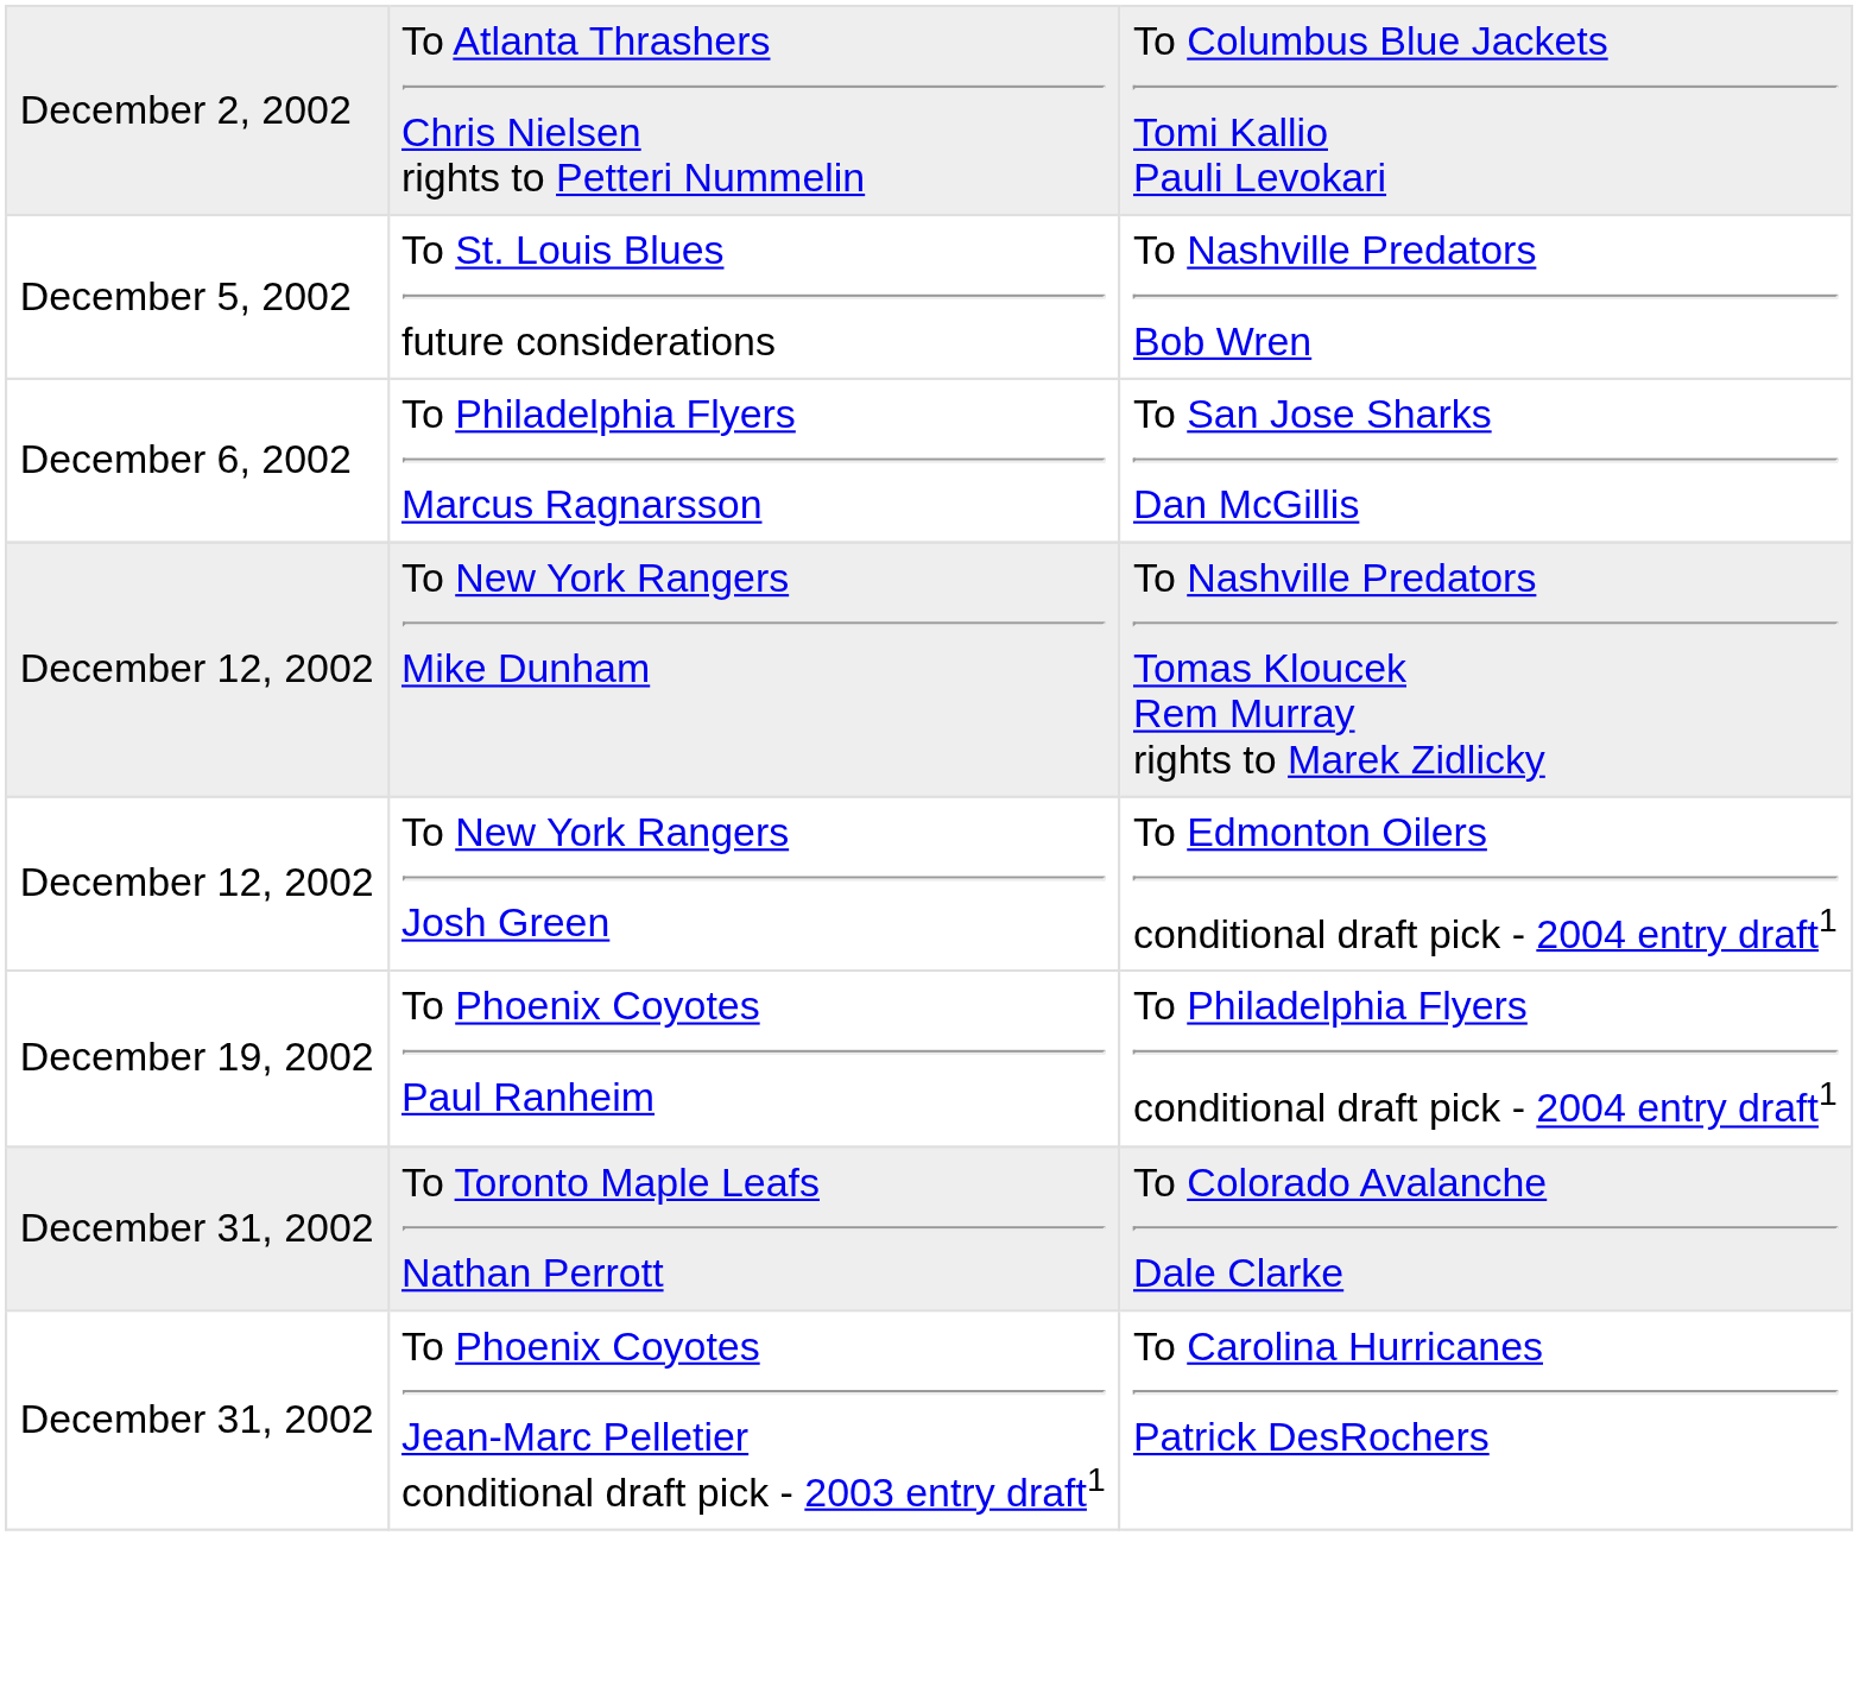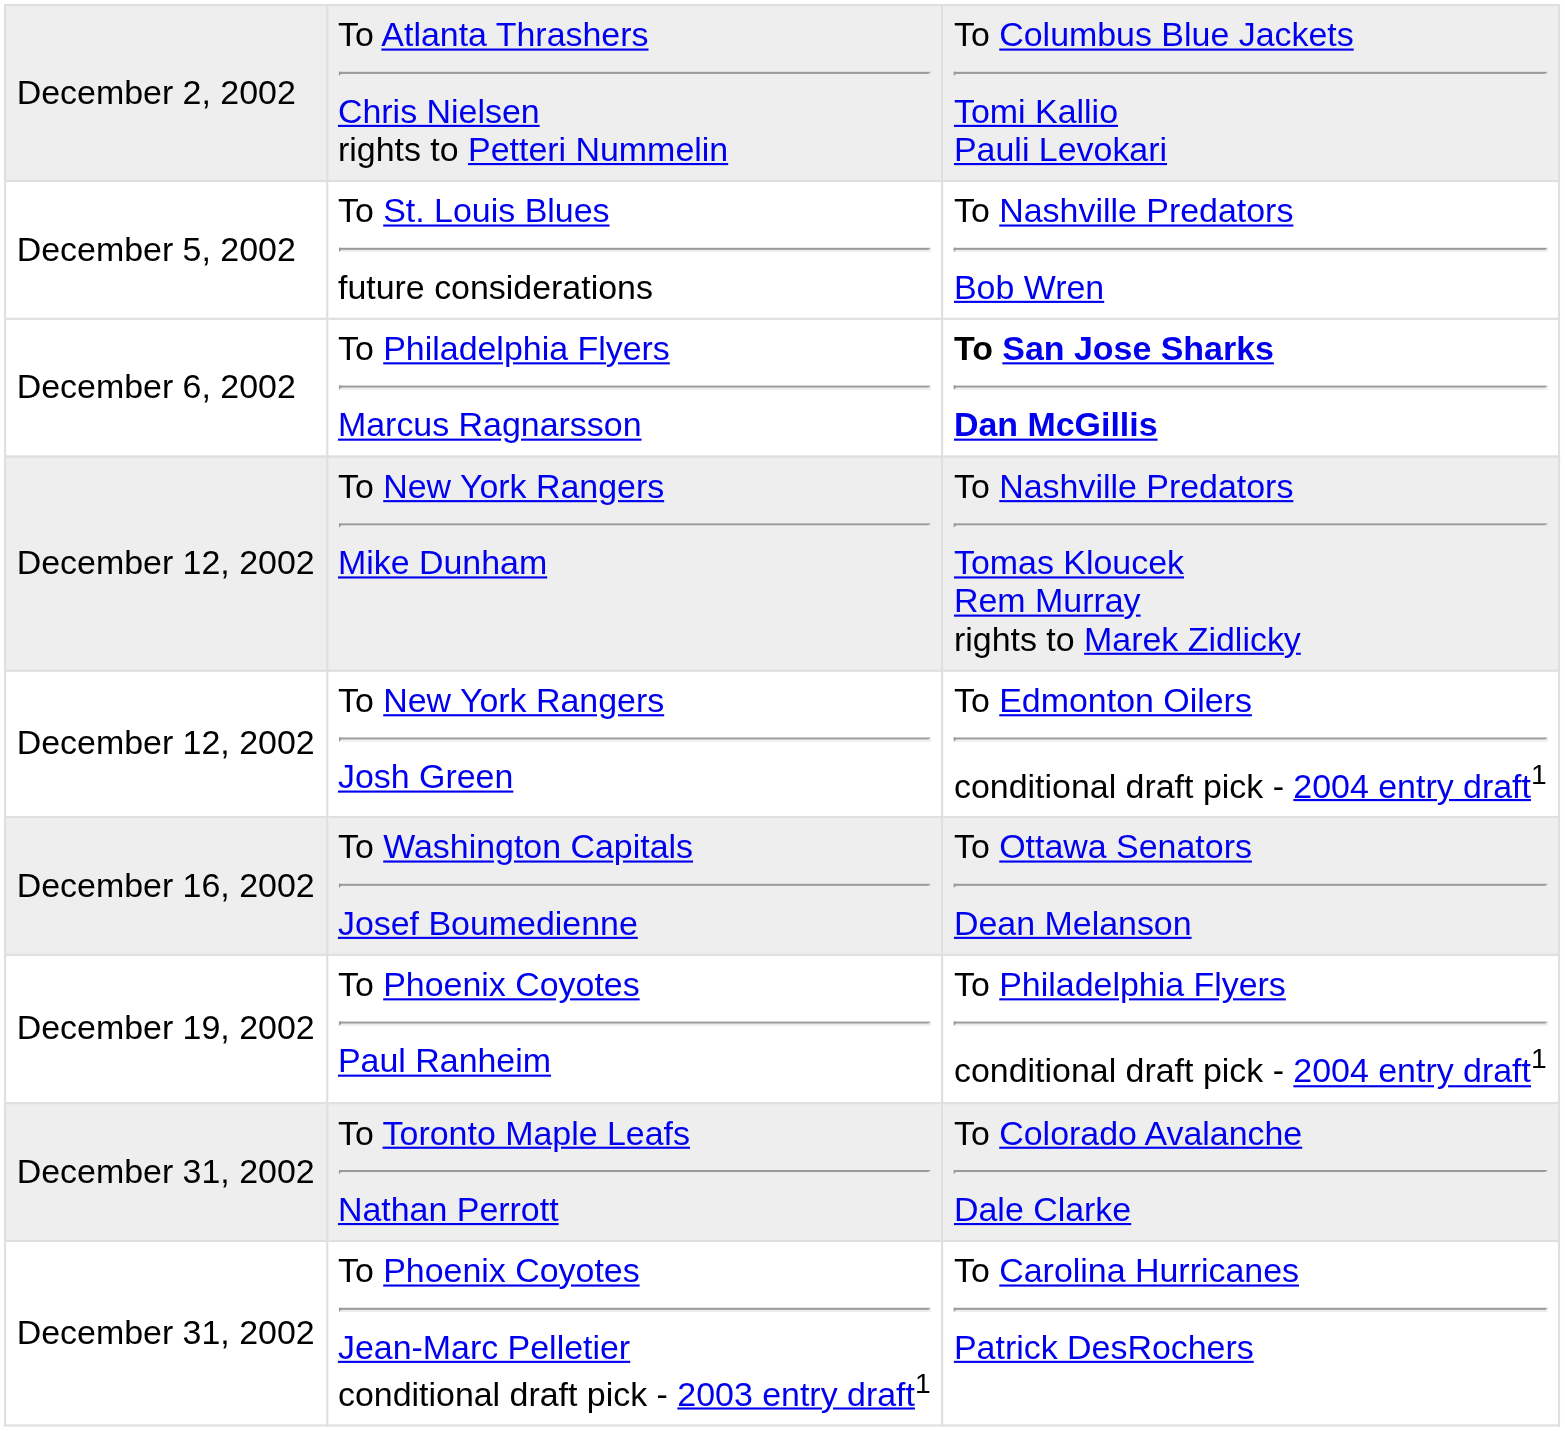 <table border=1 style="border-collapse:collapse" bordercolor="#DFDFDF"  cellpadding="5">
 <tr bgcolor="#eeeeee">
 <td>December 2, 2002</td>
 <td valign="top">To <a href='#'>Atlanta Thrashers</a><hr><a href='#'>Chris Nielsen</a><br>rights to <a href='#'>Petteri Nummelin</a></td>
 <td valign="top">To <a href='#'>Columbus Blue Jackets</a><hr><a href='#'>Tomi Kallio</a><br><a href='#'>Pauli Levokari</a></td>
 </tr>
 <tr>
 <td>December 5, 2002</td>
 <td valign="top">To <a href='#'>St. Louis Blues</a><hr>future considerations</td>
 <td valign="top">To <a href='#'>Nashville Predators</a><hr><a href='#'>Bob Wren</a></td>
 </tr>
 <tr>
 <td>December 6, 2002</td>
 <td valign="top">To <a href='#'>Philadelphia Flyers</a><hr><a href='#'>Marcus Ragnarsson</a></td>
-<td valign="top">To <a href='#'>San Jose Sharks</a><hr><a href='#'>Dan McGillis</a></td>
+<td valign="top"><strong>To <a href='#'>San Jose Sharks</a><hr><a href='#'>Dan McGillis</a></strong></td>
 </tr>
 <tr>
 </tr>
 <tr bgcolor="#eeeeee">
 <td>December 12, 2002</td>
 <td valign="top">To <a href='#'>New York Rangers</a><hr><a href='#'>Mike Dunham</a></td>
 <td valign="top">To <a href='#'>Nashville Predators</a><hr><a href='#'>Tomas Kloucek</a><br><a href='#'>Rem Murray</a><br>rights to <a href='#'>Marek Zidlicky</a></td>
 </tr>
 <tr>
 <td>December 12, 2002</td>
 <td valign="top">To <a href='#'>New York Rangers</a><hr><a href='#'>Josh Green</a></td>
 <td valign="top">To <a href='#'>Edmonton Oilers</a><hr>conditional draft pick - <a href='#'>2004 entry draft</a><sup>1</sup></td>
+</tr>
+<tr bgcolor="#eeeeee">
+<td>December 16, 2002</td>
+<td valign="top">To <a href='#'>Washington Capitals</a><hr><a href='#'>Josef Boumedienne</a></td>
+<td valign="top">To <a href='#'>Ottawa Senators</a><hr><a href='#'>Dean Melanson</a></td>
 </tr>
 <tr>
 <td>December 19, 2002</td>
 <td valign="top">To <a href='#'>Phoenix Coyotes</a><hr><a href='#'>Paul Ranheim</a></td>
 <td valign="top">To <a href='#'>Philadelphia Flyers</a><hr>conditional draft pick - <a href='#'>2004 entry draft</a><sup>1</sup></td>
 </tr>
 <tr bgcolor="#eeeeee">
 <td>December 31, 2002</td>
 <td valign="top">To <a href='#'>Toronto Maple Leafs</a><hr><a href='#'>Nathan Perrott</a></td>
 <td valign="top">To <a href='#'>Colorado Avalanche</a><hr><a href='#'>Dale Clarke</a></td>
 </tr>
 <tr>
 <td>December 31, 2002</td>
 <td valign="top">To <a href='#'>Phoenix Coyotes</a><hr><a href='#'>Jean-Marc Pelletier</a><br>conditional draft pick - <a href='#'>2003 entry draft</a><sup>1</sup></td>
 <td valign="top">To <a href='#'>Carolina Hurricanes</a><hr><a href='#'>Patrick DesRochers</a></td>
 </tr>
 </table>
